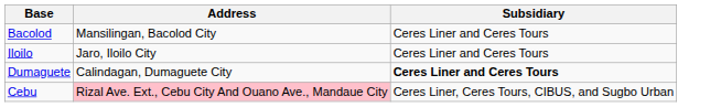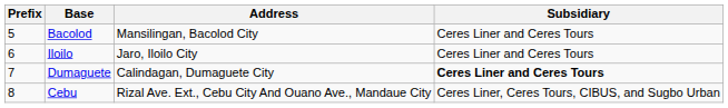 <table class="wikitable">
 <tr>
+<th>Prefix</th>
 <th>Base</th>
 <th>Address</th>
 <th>Subsidiary</th>
 </tr>
 <tr>
+<td>5</td>
 <td><a href='#'>Bacolod</a></td>
 <td>Mansilingan, Bacolod City</td>
 <td>Ceres Liner and Ceres Tours</td>
 </tr>
 <tr>
+<td>6</td>
 <td><a href='#'>Iloilo</a></td>
 <td>Jaro, Iloilo City</td>
 <td>Ceres Liner and Ceres Tours</td>
 </tr>
 <tr>
+<td>7</td>
 <td><a href='#'>Dumaguete</a></td>
 <td>Calindagan, Dumaguete City</td>
 <td><strong>Ceres Liner and Ceres Tours</strong></td>
 </tr>
 <tr>
+<td>8</td>
 <td><a href='#'>Cebu</a></td>
-<td style="background: pink;">Rizal Ave. Ext., Cebu City And Ouano Ave., Mandaue City</td>
+<td>Rizal Ave. Ext., Cebu City And Ouano Ave., Mandaue City</td>
 <td>Ceres Liner, Ceres Tours, CIBUS, and Sugbo Urban</td>
 </tr>
 </table>
